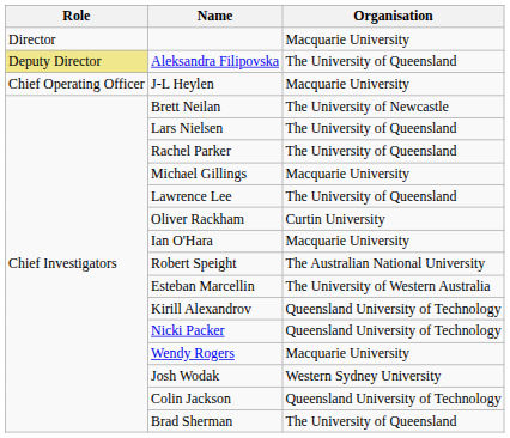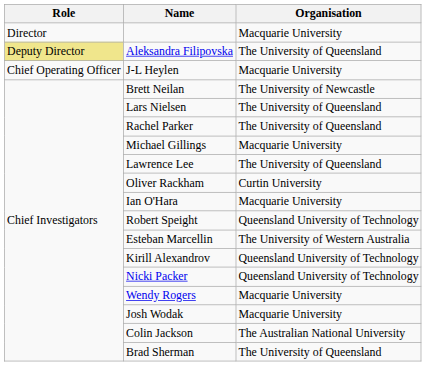 <table class="wikitable">
 <tr>
 <th>Role</th>
 <th>Name</th>
 <th>Organisation</th>
 </tr>
 <tr>
 <td>Director</td>
 <td></td>
 <td>Macquarie University</td>
 </tr>
 <tr>
 <td style="background: khaki;">Deputy Director</td>
 <td><a href='#'>Aleksandra Filipovska</a></td>
 <td>The University of Queensland</td>
 </tr>
 <tr>
 <td>Chief Operating Officer</td>
 <td>J-L Heylen</td>
 <td>Macquarie University</td>
 </tr>
 <tr>
 <td rowspan="15">Chief Investigators</td>
 <td>Brett Neilan</td>
 <td>The University of Newcastle</td>
 </tr>
 <tr>
 <td>Lars Nielsen</td>
 <td>The University of Queensland</td>
 </tr>
 <tr>
 <td>Rachel Parker</td>
 <td>The University of Queensland</td>
 </tr>
 <tr>
 <td>Michael Gillings</td>
 <td>Macquarie University</td>
 </tr>
 <tr>
 <td>Lawrence Lee</td>
 <td>The University of Queensland</td>
 </tr>
 <tr>
 <td>Oliver Rackham</td>
 <td>Curtin University</td>
 </tr>
 <tr>
 <td>Ian O'Hara</td>
 <td>Macquarie University</td>
 </tr>
 <tr>
 <td>Robert Speight</td>
-<td>The Australian National University</td>
+<td>Queensland University of Technology</td>
 </tr>
 <tr>
 <td>Esteban Marcellin</td>
 <td>The University of Western Australia</td>
 </tr>
 <tr>
 <td>Kirill Alexandrov</td>
 <td>Queensland University of Technology</td>
 </tr>
 <tr>
 <td><a href='#'>Nicki Packer</a></td>
 <td>Queensland University of Technology</td>
 </tr>
 <tr>
 <td><a href='#'>Wendy Rogers</a></td>
 <td>Macquarie University</td>
 </tr>
 <tr>
 <td>Josh Wodak</td>
-<td>Western Sydney University</td>
+<td>Macquarie University</td>
 </tr>
 <tr>
 <td>Colin Jackson</td>
-<td>Queensland University of Technology</td>
+<td>The Australian National University</td>
 </tr>
 <tr>
 <td>Brad Sherman</td>
 <td>The University of Queensland</td>
 </tr>
 </table>
